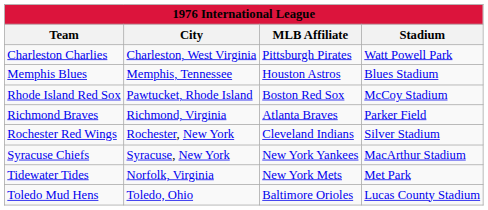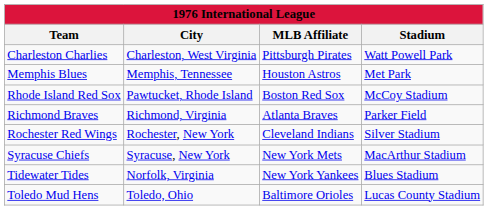 <table class="wikitable" style="width:auto">
 <tr>
 <td bgcolor="#DC143C" align="center" colspan="7"><strong><span>1976 International League</span></strong></td>
 </tr>
 <tr>
 <th>Team</th>
 <th>City</th>
 <th>MLB Affiliate</th>
 <th>Stadium</th>
 </tr>
 <tr>
 <td><a href='#'>Charleston Charlies</a></td>
 <td><a href='#'>Charleston, West Virginia</a></td>
 <td><a href='#'>Pittsburgh Pirates</a></td>
 <td><a href='#'>Watt Powell Park</a></td>
 </tr>
 <tr>
 <td><a href='#'>Memphis Blues</a></td>
 <td><a href='#'>Memphis, Tennessee</a></td>
 <td><a href='#'>Houston Astros</a></td>
-<td><a href='#'>Blues Stadium</a></td>
+<td><a href='#'>Met Park</a></td>
 </tr>
 <tr>
 <td><a href='#'>Rhode Island Red Sox</a></td>
 <td><a href='#'>Pawtucket, Rhode Island</a></td>
 <td><a href='#'>Boston Red Sox</a></td>
 <td><a href='#'>McCoy Stadium</a></td>
 </tr>
 <tr>
 <td><a href='#'>Richmond Braves</a></td>
 <td><a href='#'>Richmond, Virginia</a></td>
 <td><a href='#'>Atlanta Braves</a></td>
 <td><a href='#'>Parker Field</a></td>
 </tr>
 <tr>
 <td><a href='#'>Rochester Red Wings</a></td>
 <td><a href='#'>Rochester</a>, <a href='#'>New York</a></td>
 <td><a href='#'>Cleveland Indians</a></td>
 <td><a href='#'>Silver Stadium</a></td>
 </tr>
 <tr>
 <td><a href='#'>Syracuse Chiefs</a></td>
 <td><a href='#'>Syracuse</a>, <a href='#'>New York</a></td>
-<td><a href='#'>New York Yankees</a></td>
+<td><a href='#'>New York Mets</a></td>
 <td><a href='#'>MacArthur Stadium</a></td>
 </tr>
 <tr>
 <td><a href='#'>Tidewater Tides</a></td>
 <td><a href='#'>Norfolk, Virginia</a></td>
-<td><a href='#'>New York Mets</a></td>
-<td><a href='#'>Met Park</a></td>
+<td><a href='#'>New York Yankees</a></td>
+<td><a href='#'>Blues Stadium</a></td>
 </tr>
 <tr>
 <td><a href='#'>Toledo Mud Hens</a></td>
 <td><a href='#'>Toledo, Ohio</a></td>
 <td><a href='#'>Baltimore Orioles</a></td>
 <td><a href='#'>Lucas County Stadium</a></td>
 </tr>
 </table>
